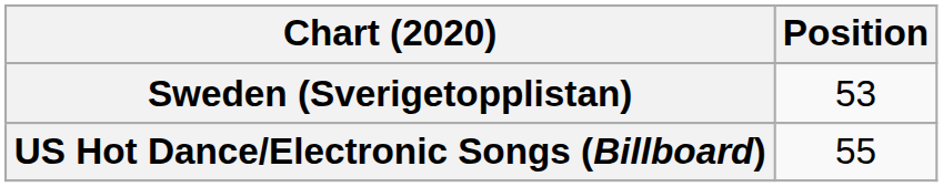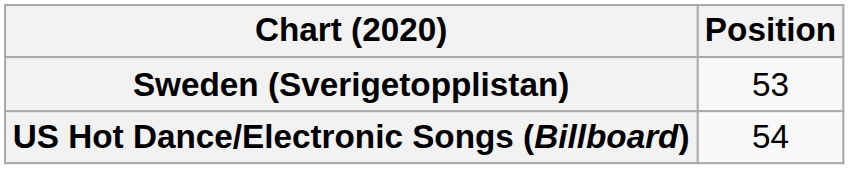 <table class="wikitable sortable plainrowheaders" style="text-align:center">
 <tr>
 <th scope="col">Chart (2020)</th>
 <th scope="col">Position</th>
 </tr>
 <tr>
 <th scope="row">Sweden (Sverigetopplistan)</th>
 <td>53</td>
 </tr>
 <tr>
 <th scope="row">US Hot Dance/Electronic Songs (<em>Billboard</em>)</th>
-<td>55</td>
+<td>54</td>
 </tr>
 </table>
